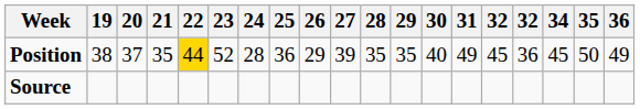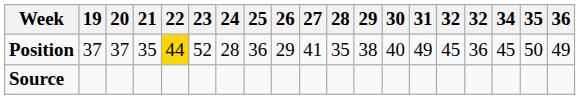 <table class="wikitable">
 <tr>
 <th>Week</th>
 <th>19</th>
 <th>20</th>
 <th>21</th>
 <th>22</th>
 <th>23</th>
 <th>24</th>
 <th>25</th>
 <th>26</th>
 <th>27</th>
 <th>28</th>
 <th>29</th>
 <th>30</th>
 <th>31</th>
 <th>32</th>
 <th>32</th>
 <th>34</th>
 <th>35</th>
 <th>36</th>
 </tr>
 <tr>
 <td><strong>Position</strong></td>
-<td>38</td>
+<td>37</td>
 <td>37</td>
 <td>35</td>
 <td style="background: gold;">44</td>
 <td>52</td>
 <td>28</td>
 <td>36</td>
 <td>29</td>
-<td>39</td>
+<td>41</td>
 <td>35</td>
-<td>35</td>
+<td>38</td>
 <td>40</td>
 <td>49</td>
 <td>45</td>
 <td>36</td>
 <td>45</td>
 <td>50</td>
 <td>49</td>
 </tr>
 <tr>
 <td><strong>Source</strong></td>
 <td></td>
 <td></td>
 <td></td>
 <td></td>
 <td></td>
 <td></td>
 <td></td>
 <td></td>
 <td></td>
 <td></td>
 <td></td>
 <td></td>
 <td></td>
 <td></td>
 <td></td>
 <td></td>
 <td></td>
 <td></td>
 </tr>
 </table>
